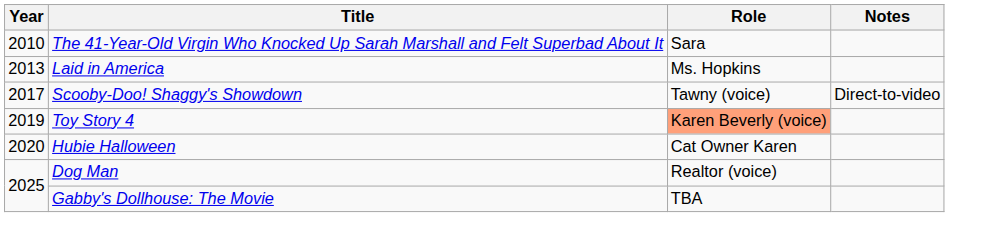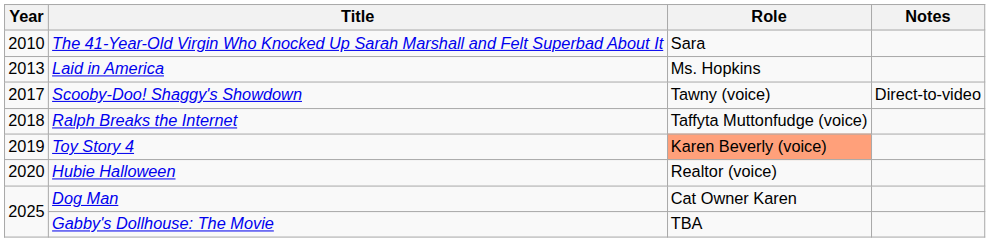 <table class="wikitable plainrowheaders">
 <tr>
 <th scope="col">Year</th>
 <th scope="col">Title</th>
 <th scope="col">Role</th>
 <th scope="col" class="unsortable">Notes</th>
 </tr>
 <tr>
 <td>2010</td>
 <td scope="row"><em><a href='#'>The 41-Year-Old Virgin Who Knocked Up Sarah Marshall and Felt Superbad About It</a></em></td>
 <td>Sara</td>
 <td></td>
 </tr>
 <tr>
 <td>2013</td>
 <td scope="row"><em><a href='#'>Laid in America</a></em></td>
 <td>Ms. Hopkins</td>
 <td></td>
 </tr>
 <tr>
 <td>2017</td>
 <td><em><a href='#'>Scooby-Doo! Shaggy's Showdown</a></em></td>
 <td>Tawny (voice)</td>
 <td>Direct-to-video</td>
 </tr>
 <tr>
+<td>2018</td>
+<td scope="row"><em><a href='#'>Ralph Breaks the Internet</a></em></td>
+<td>Taffyta Muttonfudge (voice)</td>
+<td></td>
+</tr>
+<tr>
 <td>2019</td>
 <td scope="row"><em><a href='#'>Toy Story 4</a></em></td>
 <td style="background: lightsalmon;">Karen Beverly (voice)</td>
 <td></td>
 </tr>
 <tr>
 <td>2020</td>
 <td scope="row"><em><a href='#'>Hubie Halloween</a></em></td>
-<td>Cat Owner Karen</td>
+<td>Realtor (voice)</td>
 <td></td>
 </tr>
 <tr>
 <td rowspan="2">2025</td>
 <td scope="row"><em><a href='#'>Dog Man</a></em></td>
-<td>Realtor (voice)</td>
+<td>Cat Owner Karen</td>
 <td></td>
 </tr>
 <tr>
 <td scope="row"><em><a href='#'>Gabby's Dollhouse: The Movie</a></em></td>
 <td>TBA</td>
 <td></td>
 </tr>
 </table>
